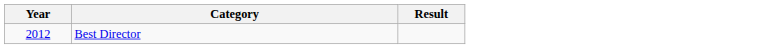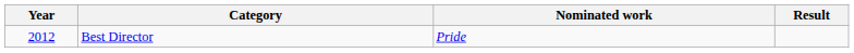 <table class=wikitable>
 <tr>
 <th scope="col" style="width:5em;">Year</th>
 <th scope="col" style="width:26em;">Category</th>
+<th scope="col" style="width:25em;">Nominated work</th>
 <th scope="col" style="width:5em;">Result</th>
 </tr>
 <tr>
 <td style="text-align:center;"><a href='#'>2012</a></td>
 <td><a href='#'>Best Director</a></td>
+<td><em><a href='#'>Pride</a></em></td>
 <td></td>
 </tr>
 </table>
